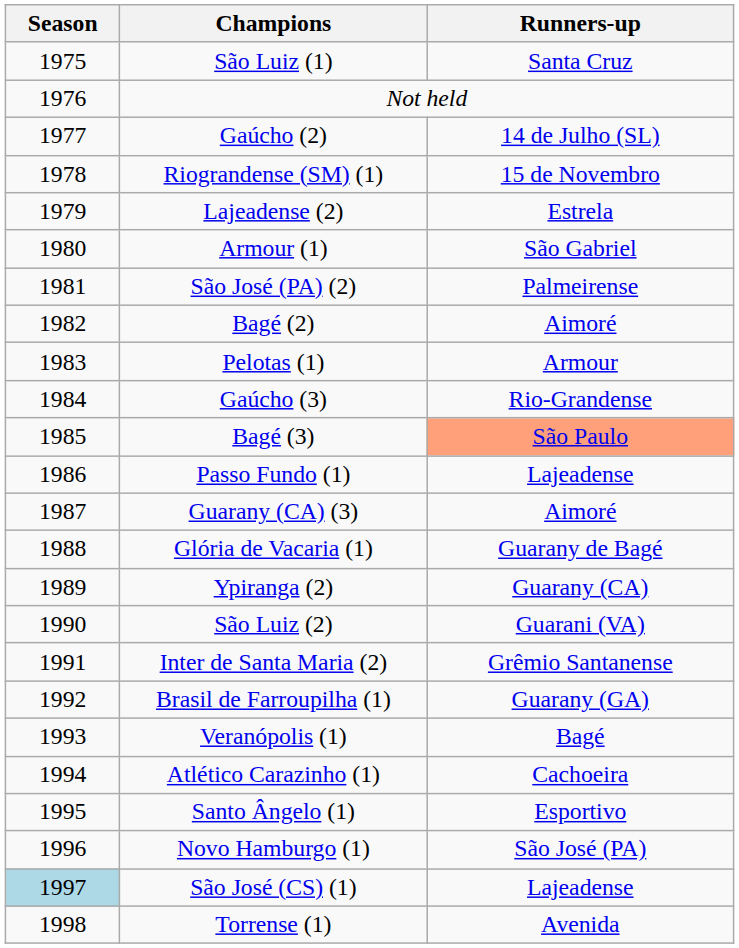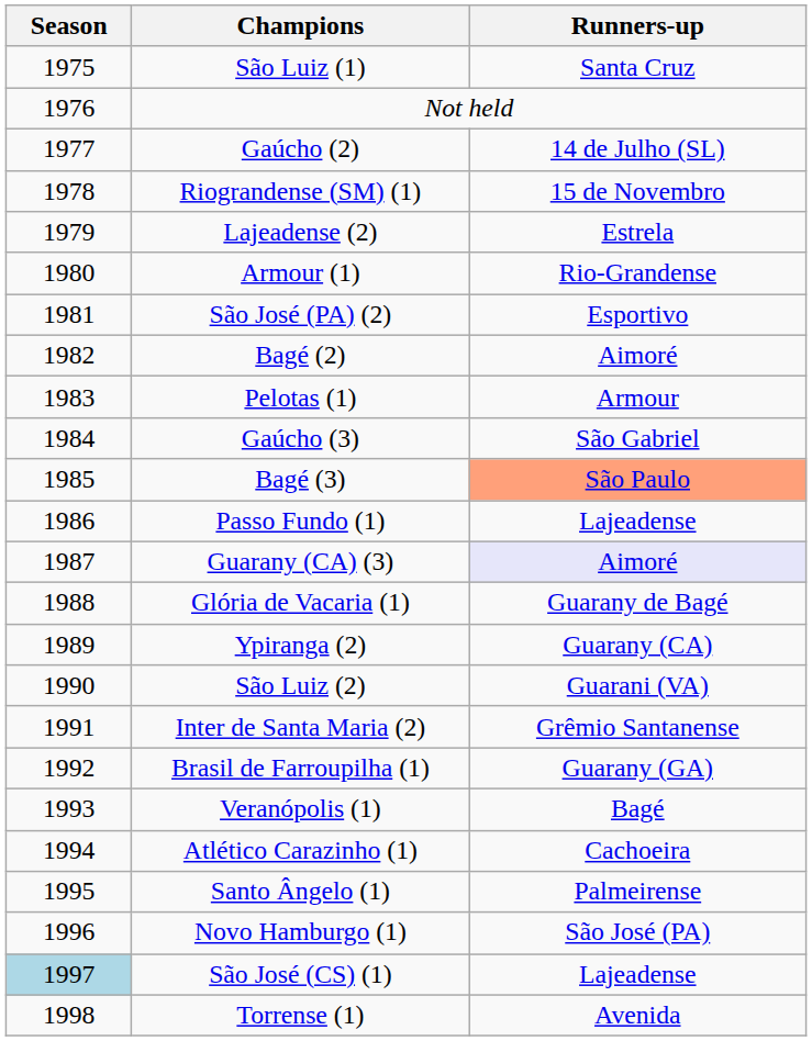 <table class="wikitable" style="text-align:center; margin-left:1em;">
 <tr>
 <th style="width:70px">Season</th>
 <th style="width:200px">Champions</th>
 <th style="width:200px">Runners-up</th>
 </tr>
 <tr>
 <td>1975</td>
 <td><a href='#'>São Luiz</a> (1)</td>
 <td><a href='#'>Santa Cruz</a></td>
 </tr>
 <tr>
 <td>1976</td>
 <td colspan=2><em>Not held</em></td>
 </tr>
 <tr>
 <td>1977</td>
 <td><a href='#'>Gaúcho</a> (2)</td>
 <td><a href='#'>14 de Julho (SL)</a></td>
 </tr>
 <tr>
 <td>1978</td>
 <td><a href='#'>Riograndense (SM)</a> (1)</td>
 <td><a href='#'>15 de Novembro</a></td>
 </tr>
 <tr>
 <td>1979</td>
 <td><a href='#'>Lajeadense</a> (2)</td>
 <td><a href='#'>Estrela</a></td>
 </tr>
 <tr>
 <td>1980</td>
 <td><a href='#'>Armour</a> (1)</td>
-<td><a href='#'>São Gabriel</a></td>
+<td><a href='#'>Rio-Grandense</a></td>
 </tr>
 <tr>
 <td>1981</td>
 <td><a href='#'>São José (PA)</a> (2)</td>
-<td><a href='#'>Palmeirense</a></td>
+<td><a href='#'>Esportivo</a></td>
 </tr>
 <tr>
 <td>1982</td>
 <td><a href='#'>Bagé</a> (2)</td>
 <td><a href='#'>Aimoré</a></td>
 </tr>
 <tr>
 <td>1983</td>
 <td><a href='#'>Pelotas</a> (1)</td>
 <td><a href='#'>Armour</a></td>
 </tr>
 <tr>
 <td>1984</td>
 <td><a href='#'>Gaúcho</a> (3)</td>
-<td><a href='#'>Rio-Grandense</a></td>
+<td><a href='#'>São Gabriel</a></td>
 </tr>
 <tr>
 <td>1985</td>
 <td><a href='#'>Bagé</a> (3)</td>
 <td style="background: lightsalmon;"><a href='#'>São Paulo</a></td>
 </tr>
 <tr>
 <td>1986</td>
 <td><a href='#'>Passo Fundo</a> (1)</td>
 <td><a href='#'>Lajeadense</a></td>
 </tr>
 <tr>
 <td>1987</td>
 <td><a href='#'>Guarany (CA)</a> (3)</td>
-<td><a href='#'>Aimoré</a></td>
+<td style="background: lavender;"><a href='#'>Aimoré</a></td>
 </tr>
 <tr>
 <td>1988</td>
 <td><a href='#'>Glória de Vacaria</a> (1)</td>
 <td><a href='#'>Guarany de Bagé</a></td>
 </tr>
 <tr>
 <td>1989</td>
 <td><a href='#'>Ypiranga</a> (2)</td>
 <td><a href='#'>Guarany (CA)</a></td>
 </tr>
 <tr>
 <td>1990</td>
 <td><a href='#'>São Luiz</a> (2)</td>
 <td><a href='#'>Guarani (VA)</a></td>
 </tr>
 <tr>
 <td>1991</td>
 <td><a href='#'>Inter de Santa Maria</a> (2)</td>
 <td><a href='#'>Grêmio Santanense</a></td>
 </tr>
 <tr>
 <td>1992</td>
 <td><a href='#'>Brasil de Farroupilha</a> (1)</td>
 <td><a href='#'>Guarany (GA)</a></td>
 </tr>
 <tr>
 <td>1993</td>
 <td><a href='#'>Veranópolis</a> (1)</td>
 <td><a href='#'>Bagé</a></td>
 </tr>
 <tr>
 <td>1994</td>
 <td><a href='#'>Atlético Carazinho</a> (1)</td>
 <td><a href='#'>Cachoeira</a></td>
 </tr>
 <tr>
 <td>1995</td>
 <td><a href='#'>Santo Ângelo</a> (1)</td>
-<td><a href='#'>Esportivo</a></td>
+<td><a href='#'>Palmeirense</a></td>
 </tr>
 <tr>
 <td>1996</td>
 <td><a href='#'>Novo Hamburgo</a> (1)</td>
 <td><a href='#'>São José (PA)</a></td>
 </tr>
 <tr>
 <td style="background: lightblue;">1997</td>
 <td><a href='#'>São José (CS)</a> (1)</td>
 <td><a href='#'>Lajeadense</a></td>
 </tr>
 <tr>
 <td>1998</td>
 <td><a href='#'>Torrense</a> (1)</td>
 <td><a href='#'>Avenida</a></td>
 </tr>
 </table>
